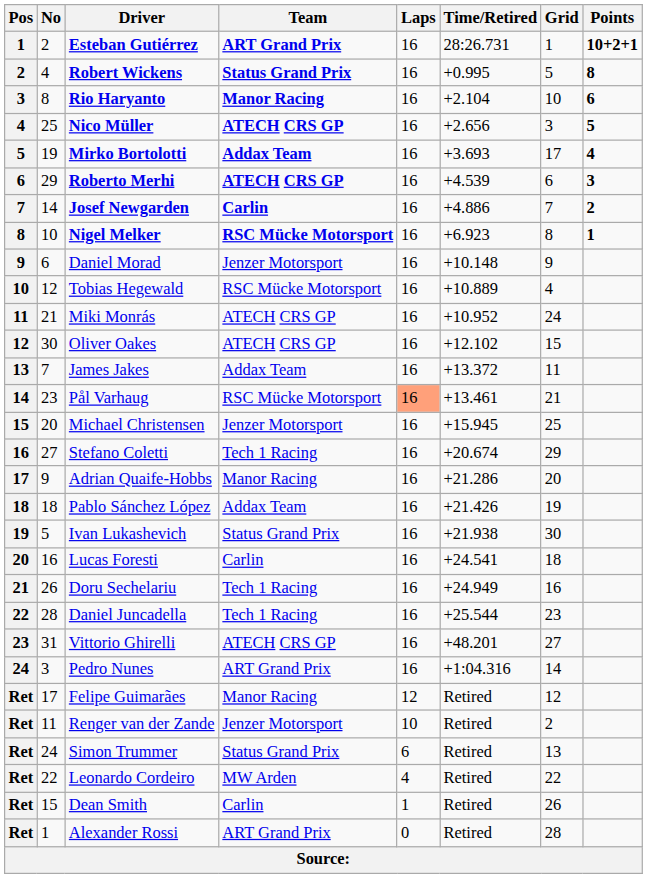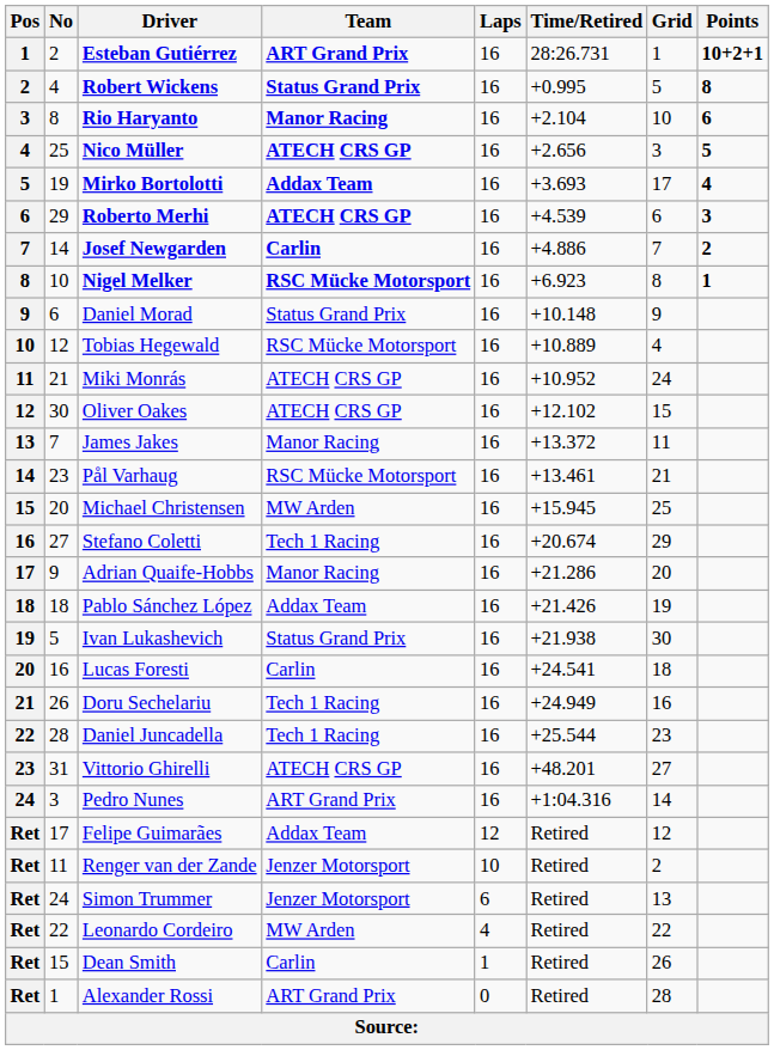 <table class="wikitable" style="font-size:85%">
 <tr>
 <th>Pos</th>
 <th>No</th>
 <th>Driver</th>
 <th>Team</th>
 <th>Laps</th>
 <th>Time/Retired</th>
 <th>Grid</th>
 <th>Points</th>
 </tr>
 <tr>
 <th>1</th>
 <td>2</td>
 <td> <strong><a href='#'>Esteban Gutiérrez</a></strong></td>
 <td><strong><a href='#'>ART Grand Prix</a></strong></td>
 <td>16</td>
 <td>28:26.731</td>
 <td>1</td>
 <td><strong>10+2+1</strong></td>
 </tr>
 <tr>
 <th>2</th>
 <td>4</td>
 <td> <strong><a href='#'>Robert Wickens</a></strong></td>
 <td><strong><a href='#'>Status Grand Prix</a></strong></td>
 <td>16</td>
 <td>+0.995</td>
 <td>5</td>
 <td><strong>8</strong></td>
 </tr>
 <tr>
 <th>3</th>
 <td>8</td>
 <td> <strong><a href='#'>Rio Haryanto</a></strong></td>
 <td><strong><a href='#'>Manor Racing</a></strong></td>
 <td>16</td>
 <td>+2.104</td>
 <td>10</td>
 <td><strong>6</strong></td>
 </tr>
 <tr>
 <th>4</th>
 <td>25</td>
 <td> <strong><a href='#'>Nico Müller</a></strong></td>
 <td><strong><a href='#'>ATECH</a> <a href='#'>CRS GP</a></strong></td>
 <td>16</td>
 <td>+2.656</td>
 <td>3</td>
 <td><strong>5</strong></td>
 </tr>
 <tr>
 <th>5</th>
 <td>19</td>
 <td> <strong><a href='#'>Mirko Bortolotti</a></strong></td>
 <td><strong><a href='#'>Addax Team</a></strong></td>
 <td>16</td>
 <td>+3.693</td>
 <td>17</td>
 <td><strong>4</strong></td>
 </tr>
 <tr>
 <th>6</th>
 <td>29</td>
 <td> <strong><a href='#'>Roberto Merhi</a></strong></td>
 <td><strong><a href='#'>ATECH</a> <a href='#'>CRS GP</a></strong></td>
 <td>16</td>
 <td>+4.539</td>
 <td>6</td>
 <td><strong>3</strong></td>
 </tr>
 <tr>
 <th>7</th>
 <td>14</td>
 <td> <strong><a href='#'>Josef Newgarden</a></strong></td>
 <td><strong><a href='#'>Carlin</a></strong></td>
 <td>16</td>
 <td>+4.886</td>
 <td>7</td>
 <td><strong>2</strong></td>
 </tr>
 <tr>
 <th>8</th>
 <td>10</td>
 <td> <strong><a href='#'>Nigel Melker</a></strong></td>
 <td><strong><a href='#'>RSC Mücke Motorsport</a></strong></td>
 <td>16</td>
 <td>+6.923</td>
 <td>8</td>
 <td><strong>1</strong></td>
 </tr>
 <tr>
 <th>9</th>
 <td>6</td>
 <td> <a href='#'>Daniel Morad</a></td>
-<td><a href='#'>Jenzer Motorsport</a></td>
+<td><a href='#'>Status Grand Prix</a></td>
 <td>16</td>
 <td>+10.148</td>
 <td>9</td>
 <td></td>
 </tr>
 <tr>
 <th>10</th>
 <td>12</td>
 <td> <a href='#'>Tobias Hegewald</a></td>
 <td><a href='#'>RSC Mücke Motorsport</a></td>
 <td>16</td>
 <td>+10.889</td>
 <td>4</td>
 <td></td>
 </tr>
 <tr>
 <th>11</th>
 <td>21</td>
 <td> <a href='#'>Miki Monrás</a></td>
 <td><a href='#'>ATECH</a> <a href='#'>CRS GP</a></td>
 <td>16</td>
 <td>+10.952</td>
 <td>24</td>
 <td></td>
 </tr>
 <tr>
 <th>12</th>
 <td>30</td>
 <td> <a href='#'>Oliver Oakes</a></td>
 <td><a href='#'>ATECH</a> <a href='#'>CRS GP</a></td>
 <td>16</td>
 <td>+12.102</td>
 <td>15</td>
 <td></td>
 </tr>
 <tr>
 <th>13</th>
 <td>7</td>
 <td> <a href='#'>James Jakes</a></td>
-<td><a href='#'>Addax Team</a></td>
+<td><a href='#'>Manor Racing</a></td>
 <td>16</td>
 <td>+13.372</td>
 <td>11</td>
 <td></td>
 </tr>
 <tr>
 <th>14</th>
 <td>23</td>
 <td> <a href='#'>Pål Varhaug</a></td>
 <td><a href='#'>RSC Mücke Motorsport</a></td>
-<td style="background: lightsalmon;">16</td>
+<td>16</td>
 <td>+13.461</td>
 <td>21</td>
 <td></td>
 </tr>
 <tr>
 <th>15</th>
 <td>20</td>
 <td> <a href='#'>Michael Christensen</a></td>
-<td><a href='#'>Jenzer Motorsport</a></td>
+<td><a href='#'>MW Arden</a></td>
 <td>16</td>
 <td>+15.945</td>
 <td>25</td>
 <td></td>
 </tr>
 <tr>
 <th>16</th>
 <td>27</td>
 <td> <a href='#'>Stefano Coletti</a></td>
 <td><a href='#'>Tech 1 Racing</a></td>
 <td>16</td>
 <td>+20.674</td>
 <td>29</td>
 <td></td>
 </tr>
 <tr>
 <th>17</th>
 <td>9</td>
 <td> <a href='#'>Adrian Quaife-Hobbs</a></td>
 <td><a href='#'>Manor Racing</a></td>
 <td>16</td>
 <td>+21.286</td>
 <td>20</td>
 <td></td>
 </tr>
 <tr>
 <th>18</th>
 <td>18</td>
 <td> <a href='#'>Pablo Sánchez López</a></td>
 <td><a href='#'>Addax Team</a></td>
 <td>16</td>
 <td>+21.426</td>
 <td>19</td>
 <td></td>
 </tr>
 <tr>
 <th>19</th>
 <td>5</td>
 <td> <a href='#'>Ivan Lukashevich</a></td>
 <td><a href='#'>Status Grand Prix</a></td>
 <td>16</td>
 <td>+21.938</td>
 <td>30</td>
 <td></td>
 </tr>
 <tr>
 <th>20</th>
 <td>16</td>
 <td> <a href='#'>Lucas Foresti</a></td>
 <td><a href='#'>Carlin</a></td>
 <td>16</td>
 <td>+24.541</td>
 <td>18</td>
 <td></td>
 </tr>
 <tr>
 <th>21</th>
 <td>26</td>
 <td> <a href='#'>Doru Sechelariu</a></td>
 <td><a href='#'>Tech 1 Racing</a></td>
 <td>16</td>
 <td>+24.949</td>
 <td>16</td>
 <td></td>
 </tr>
 <tr>
 <th>22</th>
 <td>28</td>
 <td> <a href='#'>Daniel Juncadella</a></td>
 <td><a href='#'>Tech 1 Racing</a></td>
 <td>16</td>
 <td>+25.544</td>
 <td>23</td>
 <td></td>
 </tr>
 <tr>
 <th>23</th>
 <td>31</td>
 <td> <a href='#'>Vittorio Ghirelli</a></td>
 <td><a href='#'>ATECH</a> <a href='#'>CRS GP</a></td>
 <td>16</td>
 <td>+48.201</td>
 <td>27</td>
 <td></td>
 </tr>
 <tr>
 <th>24</th>
 <td>3</td>
 <td> <a href='#'>Pedro Nunes</a></td>
 <td><a href='#'>ART Grand Prix</a></td>
 <td>16</td>
 <td>+1:04.316</td>
 <td>14</td>
 <td></td>
 </tr>
 <tr>
 <th>Ret</th>
 <td>17</td>
 <td> <a href='#'>Felipe Guimarães</a></td>
-<td><a href='#'>Manor Racing</a></td>
+<td><a href='#'>Addax Team</a></td>
 <td>12</td>
 <td>Retired</td>
 <td>12</td>
 <td></td>
 </tr>
 <tr>
 <th>Ret</th>
 <td>11</td>
 <td> <a href='#'>Renger van der Zande</a></td>
 <td><a href='#'>Jenzer Motorsport</a></td>
 <td>10</td>
 <td>Retired</td>
 <td>2</td>
 <td></td>
 </tr>
 <tr>
 <th>Ret</th>
 <td>24</td>
 <td> <a href='#'>Simon Trummer</a></td>
-<td><a href='#'>Status Grand Prix</a></td>
+<td><a href='#'>Jenzer Motorsport</a></td>
 <td>6</td>
 <td>Retired</td>
 <td>13</td>
 <td></td>
 </tr>
 <tr>
 <th>Ret</th>
 <td>22</td>
 <td> <a href='#'>Leonardo Cordeiro</a></td>
 <td><a href='#'>MW Arden</a></td>
 <td>4</td>
 <td>Retired</td>
 <td>22</td>
 <td></td>
 </tr>
 <tr>
 <th>Ret</th>
 <td>15</td>
 <td> <a href='#'>Dean Smith</a></td>
 <td><a href='#'>Carlin</a></td>
 <td>1</td>
 <td>Retired</td>
 <td>26</td>
 <td></td>
 </tr>
 <tr>
 <th>Ret</th>
 <td>1</td>
 <td> <a href='#'>Alexander Rossi</a></td>
 <td><a href='#'>ART Grand Prix</a></td>
 <td>0</td>
 <td>Retired</td>
 <td>28</td>
 <td></td>
 </tr>
 <tr>
 <th colspan="8">Source:</th>
 </tr>
 </table>
